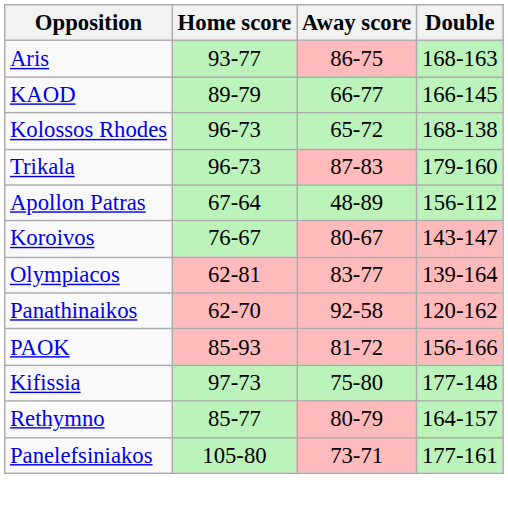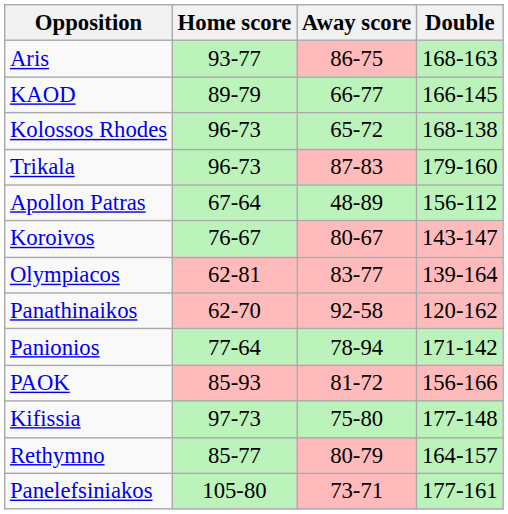 <table class="wikitable" style="text-align: center;">
 <tr>
 <th>Opposition</th>
 <th>Home score</th>
 <th>Away score</th>
 <th>Double</th>
 </tr>
 <tr>
 <td align="left"><a href='#'>Aris</a></td>
 <td bgcolor=#BBF3BB>93-77</td>
 <td bgcolor=#FFBBBB>86-75</td>
 <td bgcolor=#BBF3BB>168-163</td>
 </tr>
 <tr>
 <td align="left"><a href='#'>KAOD</a></td>
 <td bgcolor=#BBF3BB>89-79</td>
 <td bgcolor=#BBF3BB>66-77</td>
 <td bgcolor=#BBF3BB>166-145</td>
 </tr>
 <tr>
 <td align="left"><a href='#'>Kolossos Rhodes</a></td>
 <td bgcolor= #BBF3BB>96-73</td>
 <td bgcolor= #BBF3BB>65-72</td>
 <td bgcolor= #BBF3BB>168-138</td>
 </tr>
 <tr>
 <td align="left"><a href='#'>Trikala</a></td>
 <td bgcolor=#BBF3BB>96-73</td>
 <td bgcolor=#FFBBBB>87-83</td>
 <td bgcolor=#BBF3BB>179-160</td>
 </tr>
 <tr>
 <td align="left"><a href='#'>Apollon Patras</a></td>
 <td bgcolor=#BBF3BB>67-64</td>
 <td bgcolor=#BBF3BB>48-89</td>
 <td bgcolor=#BBF3BB>156-112</td>
 </tr>
 <tr>
 <td align="left"><a href='#'>Koroivos</a></td>
 <td bgcolor=#BBF3BB>76-67</td>
 <td bgcolor=#FFBBBB>80-67</td>
 <td bgcolor=#FFBBBB>143-147</td>
 </tr>
 <tr>
 <td align="left"><a href='#'>Olympiacos</a></td>
 <td bgcolor=#FFBBBB>62-81</td>
 <td bgcolor=#FFBBBB>83-77</td>
 <td bgcolor=#FFBBBB>139-164</td>
 </tr>
 <tr>
 <td align="left"><a href='#'>Panathinaikos</a></td>
 <td bgcolor=#FFBBBB>62-70</td>
 <td bgcolor=#FFBBBB>92-58</td>
 <td bgcolor=#FFBBBB>120-162</td>
 </tr>
 <tr>
+<td align="left"><a href='#'>Panionios</a></td>
+<td bgcolor=#BBF3BB>77-64</td>
+<td bgcolor=#BBF3BB>78-94</td>
+<td bgcolor=#BBF3BB>171-142</td>
+</tr>
+<tr>
 <td align="left"><a href='#'>PAOK</a></td>
 <td bgcolor=#FFBBBB>85-93</td>
 <td bgcolor=#FFBBBB>81-72</td>
 <td bgcolor=#FFBBBB>156-166</td>
 </tr>
 <tr>
 <td align="left"><a href='#'>Kifissia</a></td>
 <td bgcolor=#BBF3BB>97-73</td>
 <td bgcolor=#BBF3BB>75-80</td>
 <td bgcolor=#BBF3BB>177-148</td>
 </tr>
 <tr>
 <td align="left"><a href='#'>Rethymno</a></td>
 <td bgcolor=#BBF3BB>85-77</td>
 <td bgcolor=#FFBBBB>80-79</td>
 <td bgcolor=#BBF3BB>164-157</td>
 </tr>
 <tr>
 <td align="left"><a href='#'>Panelefsiniakos</a></td>
 <td bgcolor=#BBF3BB>105-80</td>
 <td bgcolor=#FFBBBB>73-71</td>
 <td bgcolor=#BBF3BB>177-161</td>
 </tr>
 </table>
